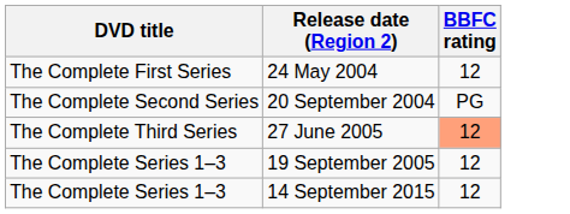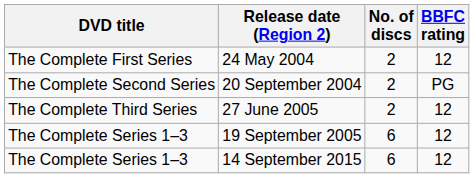 <table class="wikitable">
 <tr>
 <th>DVD title</th>
 <th>Release date<br>(<a href='#'>Region 2</a>)</th>
+<th>No. of<br>discs</th>
 <th><a href='#'>BBFC</a><br>rating</th>
 </tr>
 <tr>
 <td>The Complete First Series</td>
 <td>24 May 2004</td>
+<td align="center">2</td>
 <td align="center">12</td>
 </tr>
 <tr>
 <td>The Complete Second Series</td>
 <td>20 September 2004</td>
+<td align="center">2</td>
 <td align="center">PG</td>
 </tr>
 <tr>
 <td>The Complete Third Series</td>
 <td>27 June 2005</td>
-<td align="center" style="background: lightsalmon;">12</td>
+<td align="center">2</td>
+<td align="center">12</td>
 </tr>
 <tr>
 <td>The Complete Series 1–3</td>
 <td>19 September 2005</td>
+<td align="center">6</td>
 <td align="center">12</td>
 </tr>
 <tr>
 <td>The Complete Series 1–3 </td>
 <td>14 September 2015</td>
+<td align="center">6</td>
 <td align="center">12</td>
 </tr>
 </table>
